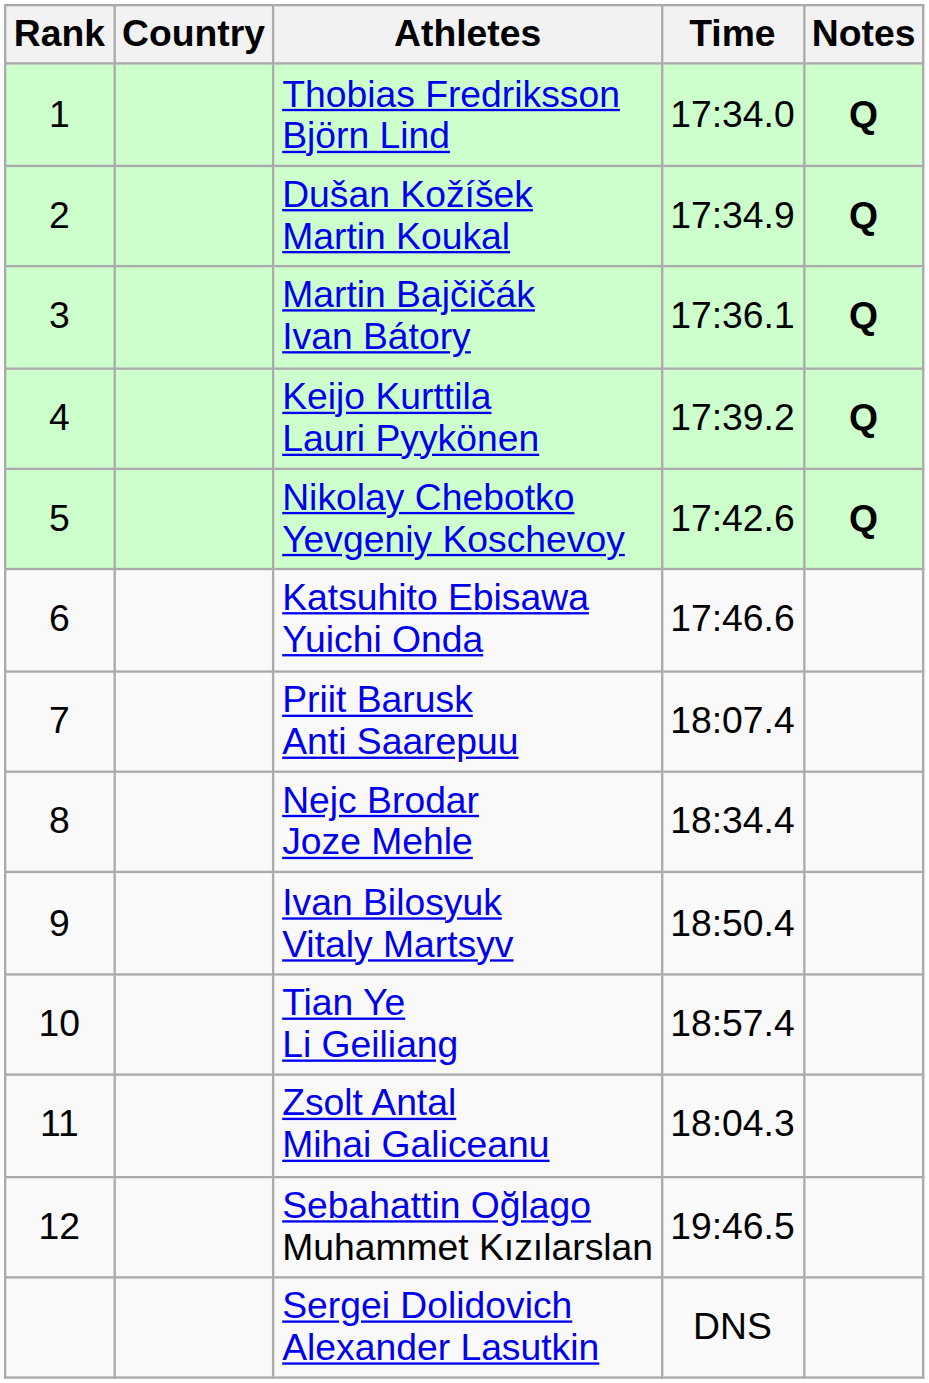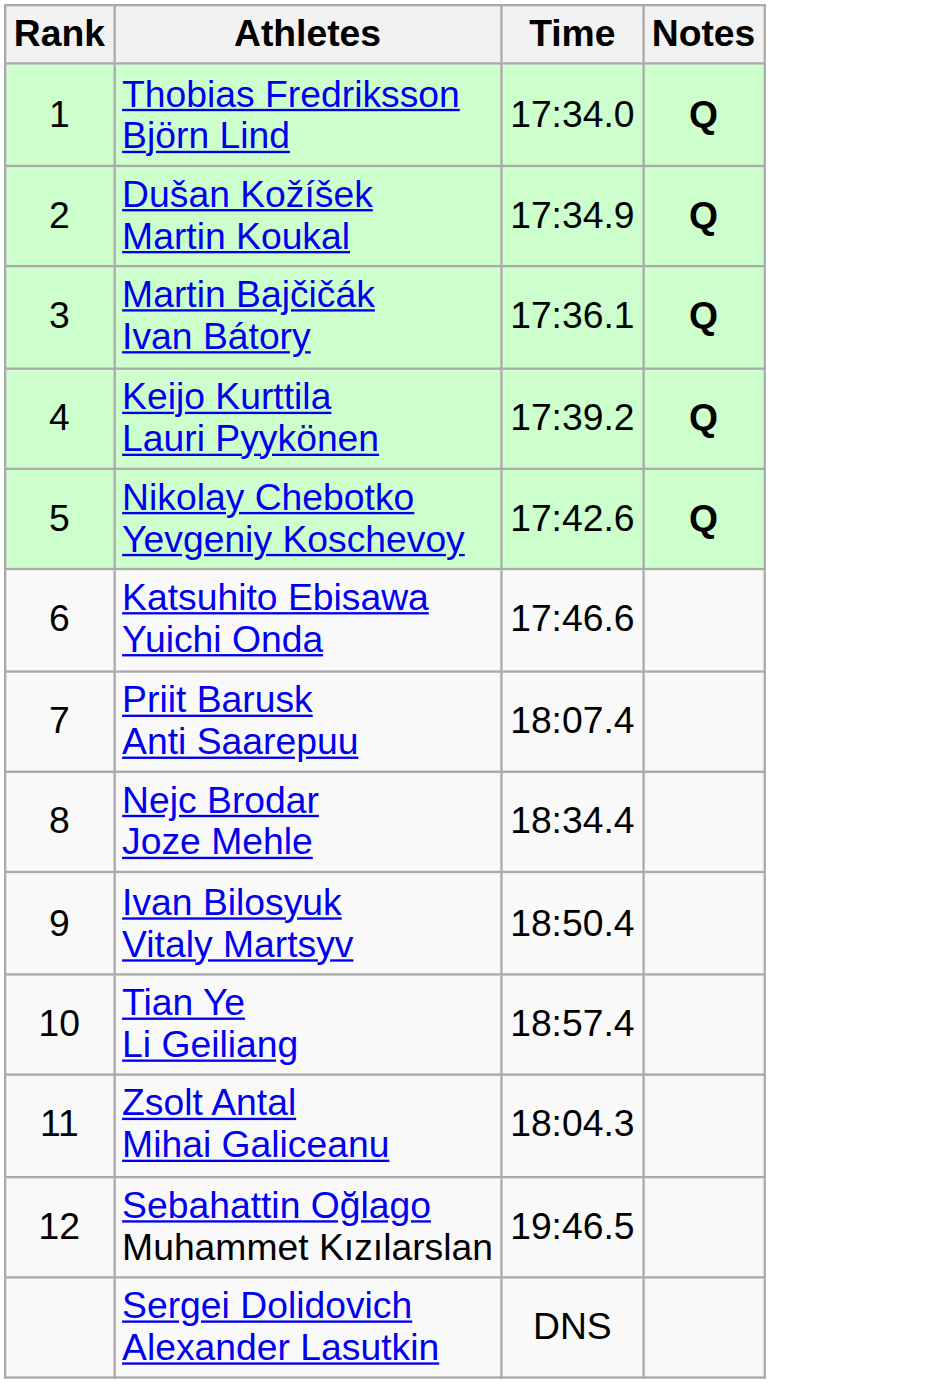 <table class="wikitable sortable" style="text-align:center">
 <tr>
 <th>Rank</th>
-<th>Country</th>
 <th>Athletes</th>
 <th>Time</th>
 <th>Notes</th>
 </tr>
 <tr bgcolor="#ccffcc">
 <td>1</td>
-<td align="left"></td>
 <td align="left"><a href='#'>Thobias Fredriksson</a><br> <a href='#'>Björn Lind</a></td>
 <td>17:34.0</td>
 <td><strong>Q</strong></td>
 </tr>
 <tr bgcolor="#ccffcc">
 <td>2</td>
-<td align="left"></td>
 <td align="left"><a href='#'>Dušan Kožíšek</a><br> <a href='#'>Martin Koukal</a></td>
 <td>17:34.9</td>
 <td><strong>Q</strong></td>
 </tr>
 <tr bgcolor="#ccffcc">
 <td>3</td>
-<td align="left"></td>
 <td align="left"><a href='#'>Martin Bajčičák</a><br> <a href='#'>Ivan Bátory</a></td>
 <td>17:36.1</td>
 <td><strong>Q</strong></td>
 </tr>
 <tr bgcolor="#ccffcc">
 <td>4</td>
-<td align="left"></td>
 <td align="left"><a href='#'>Keijo Kurttila</a><br> <a href='#'>Lauri Pyykönen</a></td>
 <td>17:39.2</td>
 <td><strong>Q</strong></td>
 </tr>
 <tr bgcolor="#ccffcc">
 <td>5</td>
-<td align="left"></td>
 <td align="left"><a href='#'>Nikolay Chebotko</a><br> <a href='#'>Yevgeniy Koschevoy</a></td>
 <td>17:42.6</td>
 <td><strong>Q</strong></td>
 </tr>
 <tr>
 <td>6</td>
-<td align="left"></td>
 <td align="left"><a href='#'>Katsuhito Ebisawa</a><br> <a href='#'>Yuichi Onda</a></td>
 <td>17:46.6</td>
 <td></td>
 </tr>
 <tr>
 <td>7</td>
-<td align="left"></td>
 <td align="left"><a href='#'>Priit Barusk</a><br> <a href='#'>Anti Saarepuu</a></td>
 <td>18:07.4</td>
 <td></td>
 </tr>
 <tr>
 <td>8</td>
-<td align="left"></td>
 <td align="left"><a href='#'>Nejc Brodar</a><br> <a href='#'>Joze Mehle</a></td>
 <td>18:34.4</td>
 <td></td>
 </tr>
 <tr>
 <td>9</td>
-<td align="left"></td>
 <td align="left"><a href='#'>Ivan Bilosyuk</a><br> <a href='#'>Vitaly Martsyv</a></td>
 <td>18:50.4</td>
 <td></td>
 </tr>
 <tr>
 <td>10</td>
-<td align="left"></td>
 <td align="left"><a href='#'>Tian Ye</a><br> <a href='#'>Li Geiliang</a></td>
 <td>18:57.4</td>
 <td></td>
 </tr>
 <tr>
 <td>11</td>
-<td align="left"></td>
 <td align="left"><a href='#'>Zsolt Antal</a><br> <a href='#'>Mihai Galiceanu</a></td>
 <td>18:04.3</td>
 <td></td>
 </tr>
 <tr>
 <td>12</td>
-<td align="left"></td>
 <td align="left"><a href='#'>Sebahattin Oğlago</a><br> Muhammet Kızılarslan</td>
 <td>19:46.5</td>
 <td></td>
 </tr>
 <tr>
 <td></td>
-<td align="left"></td>
 <td align="left"><a href='#'>Sergei Dolidovich</a> <br><a href='#'>Alexander Lasutkin</a></td>
 <td>DNS</td>
 <td></td>
 </tr>
 </table>
